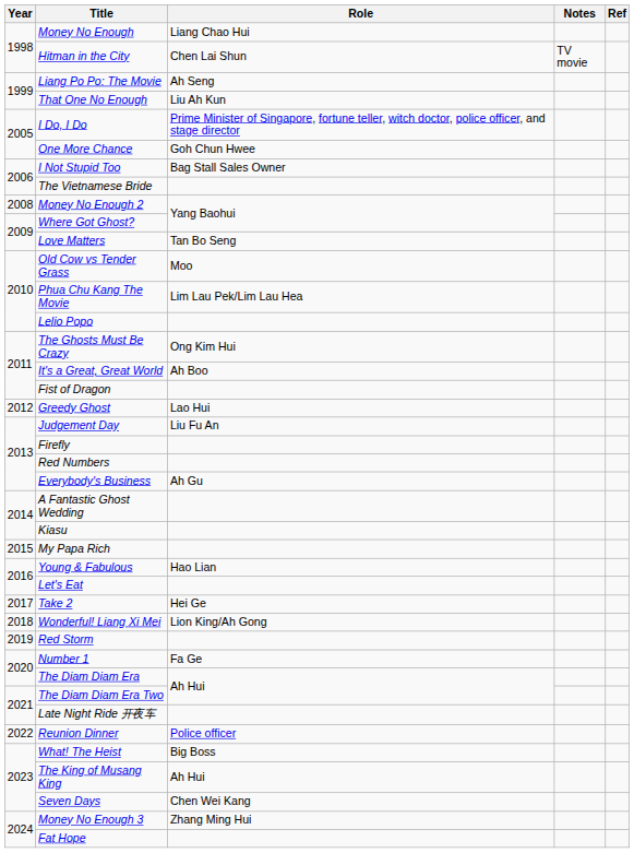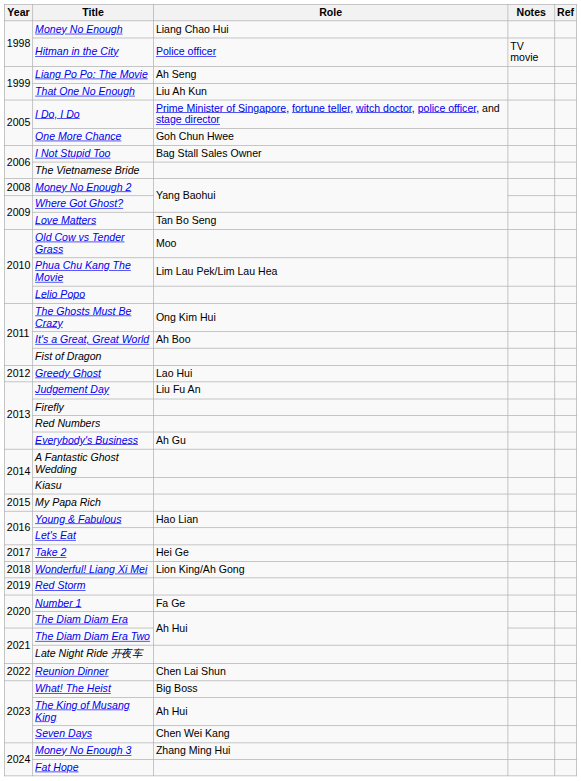 <table class="wikitable sortable">
 <tr>
 <th>Year</th>
 <th>Title</th>
 <th>Role</th>
 <th class="unsortable">Notes</th>
 <th class="unsortable">Ref</th>
 </tr>
 <tr>
 <td rowspan="2">1998</td>
 <td><em><a href='#'>Money No Enough</a></em></td>
 <td>Liang Chao Hui</td>
 <td></td>
 <td></td>
 </tr>
 <tr>
 <td><em><a href='#'>Hitman in the City</a></em></td>
-<td>Chen Lai Shun</td>
+<td><a href='#'>Police officer</a></td>
 <td>TV movie</td>
 <td></td>
 </tr>
 <tr>
 <td rowspan="2">1999</td>
 <td><em><a href='#'>Liang Po Po: The Movie</a></em></td>
 <td>Ah Seng</td>
 <td></td>
 <td></td>
 </tr>
 <tr>
 <td><em><a href='#'>That One No Enough</a></em></td>
 <td>Liu Ah Kun</td>
 <td></td>
 <td></td>
 </tr>
 <tr>
 <td rowspan="2">2005</td>
 <td><em><a href='#'>I Do, I Do</a></em></td>
 <td><a href='#'>Prime Minister of Singapore</a>, <a href='#'>fortune teller</a>, <a href='#'>witch doctor</a>, <a href='#'>police officer</a>, and <a href='#'>stage director</a></td>
 <td></td>
 <td></td>
 </tr>
 <tr>
 <td><em><a href='#'>One More Chance</a></em></td>
 <td>Goh Chun Hwee</td>
 <td></td>
 <td></td>
 </tr>
 <tr>
 <td rowspan="2">2006</td>
 <td><em><a href='#'>I Not Stupid Too</a></em></td>
 <td>Bag Stall Sales Owner</td>
 <td></td>
 <td></td>
 </tr>
 <tr>
 <td><em>The Vietnamese Bride</em></td>
 <td></td>
 <td></td>
 <td></td>
 </tr>
 <tr>
 <td>2008</td>
 <td><em><a href='#'>Money No Enough 2</a></em></td>
 <td rowspan="2">Yang Baohui</td>
 <td></td>
 <td></td>
 </tr>
 <tr>
 <td rowspan="2">2009</td>
 <td><em><a href='#'>Where Got Ghost?</a></em></td>
 <td></td>
 <td></td>
 </tr>
 <tr>
 <td><em><a href='#'>Love Matters</a></em></td>
 <td>Tan Bo Seng</td>
 <td></td>
 <td></td>
 </tr>
 <tr>
 <td rowspan="3">2010</td>
 <td><em><a href='#'>Old Cow vs Tender Grass</a></em></td>
 <td>Moo</td>
 <td></td>
 <td></td>
 </tr>
 <tr>
 <td><em><a href='#'>Phua Chu Kang The Movie</a></em></td>
 <td>Lim Lau Pek/Lim Lau Hea</td>
 <td></td>
 <td></td>
 </tr>
 <tr>
 <td><em><a href='#'>Lelio Popo</a></em></td>
 <td></td>
 <td></td>
 <td></td>
 </tr>
 <tr>
 <td rowspan="3">2011</td>
 <td><em><a href='#'>The Ghosts Must Be Crazy</a></em></td>
 <td>Ong Kim Hui</td>
 <td></td>
 <td></td>
 </tr>
 <tr>
 <td><em><a href='#'>It's a Great, Great World</a></em></td>
 <td>Ah Boo</td>
 <td></td>
 <td></td>
 </tr>
 <tr>
 <td><em>Fist of Dragon</em></td>
 <td></td>
 <td></td>
 <td></td>
 </tr>
 <tr>
 <td>2012</td>
 <td><em><a href='#'>Greedy Ghost</a></em></td>
 <td>Lao Hui</td>
 <td></td>
 <td></td>
 </tr>
 <tr>
 <td rowspan="4">2013</td>
 <td><em><a href='#'>Judgement Day</a></em></td>
 <td>Liu Fu An</td>
 <td></td>
 <td></td>
 </tr>
 <tr>
 <td><em>Firefly</em></td>
 <td></td>
 <td></td>
 <td></td>
 </tr>
 <tr>
 <td><em>Red Numbers</em></td>
 <td></td>
 <td></td>
 <td></td>
 </tr>
 <tr>
 <td><em><a href='#'>Everybody's Business</a></em></td>
 <td>Ah Gu</td>
 <td></td>
 <td></td>
 </tr>
 <tr>
 <td rowspan="2">2014</td>
 <td><em>A Fantastic Ghost Wedding</em></td>
 <td></td>
 <td></td>
 <td></td>
 </tr>
 <tr>
 <td><em>Kiasu</em></td>
 <td></td>
 <td></td>
 <td></td>
 </tr>
 <tr>
 <td>2015</td>
 <td><em>My Papa Rich</em></td>
 <td></td>
 <td></td>
 <td></td>
 </tr>
 <tr>
 <td rowspan="2">2016</td>
 <td><em><a href='#'>Young & Fabulous</a></em></td>
 <td>Hao Lian</td>
 <td></td>
 <td></td>
 </tr>
 <tr>
 <td><em><a href='#'>Let's Eat</a></em></td>
 <td></td>
 <td></td>
 <td></td>
 </tr>
 <tr>
 <td>2017</td>
 <td><em><a href='#'>Take 2</a></em></td>
 <td>Hei Ge</td>
 <td></td>
 <td></td>
 </tr>
 <tr>
 <td>2018</td>
 <td><em><a href='#'>Wonderful! Liang Xi Mei</a></em></td>
 <td>Lion King/Ah Gong</td>
 <td></td>
 <td></td>
 </tr>
 <tr>
 <td>2019</td>
 <td><em><a href='#'>Red Storm</a></em></td>
 <td></td>
 <td></td>
 <td></td>
 </tr>
 <tr>
 <td rowspan="2">2020</td>
 <td><em><a href='#'>Number 1</a></em></td>
 <td>Fa Ge</td>
 <td></td>
 <td></td>
 </tr>
 <tr>
 <td><em><a href='#'>The Diam Diam Era</a></em></td>
 <td rowspan="2">Ah Hui</td>
 <td></td>
 <td></td>
 </tr>
 <tr>
 <td rowspan="2">2021</td>
 <td><em><a href='#'>The Diam Diam Era Two</a></em></td>
 <td></td>
 <td></td>
 </tr>
 <tr>
 <td><em>Late Night Ride 开夜车</em></td>
 <td></td>
 <td></td>
 <td></td>
 </tr>
 <tr>
 <td>2022</td>
 <td><em><a href='#'>Reunion Dinner</a></em></td>
-<td><a href='#'>Police officer</a></td>
+<td>Chen Lai Shun</td>
 <td></td>
 <td></td>
 </tr>
 <tr>
 <td rowspan="3">2023</td>
 <td><em><a href='#'>What! The Heist</a></em></td>
 <td>Big Boss</td>
 <td></td>
 <td></td>
 </tr>
 <tr>
 <td><em><a href='#'>The King of Musang King</a></em></td>
 <td>Ah Hui</td>
 <td></td>
 <td></td>
 </tr>
 <tr>
 <td><em><a href='#'>Seven Days</a></em></td>
 <td>Chen Wei Kang</td>
 <td></td>
 <td></td>
 </tr>
 <tr>
 <td rowspan="2">2024</td>
 <td><em><a href='#'>Money No Enough 3</a></em></td>
 <td>Zhang Ming Hui</td>
 <td></td>
 <td></td>
 </tr>
 <tr>
 <td><em><a href='#'>Fat Hope</a></em></td>
 <td></td>
 <td></td>
 <td></td>
 </tr>
 </table>
